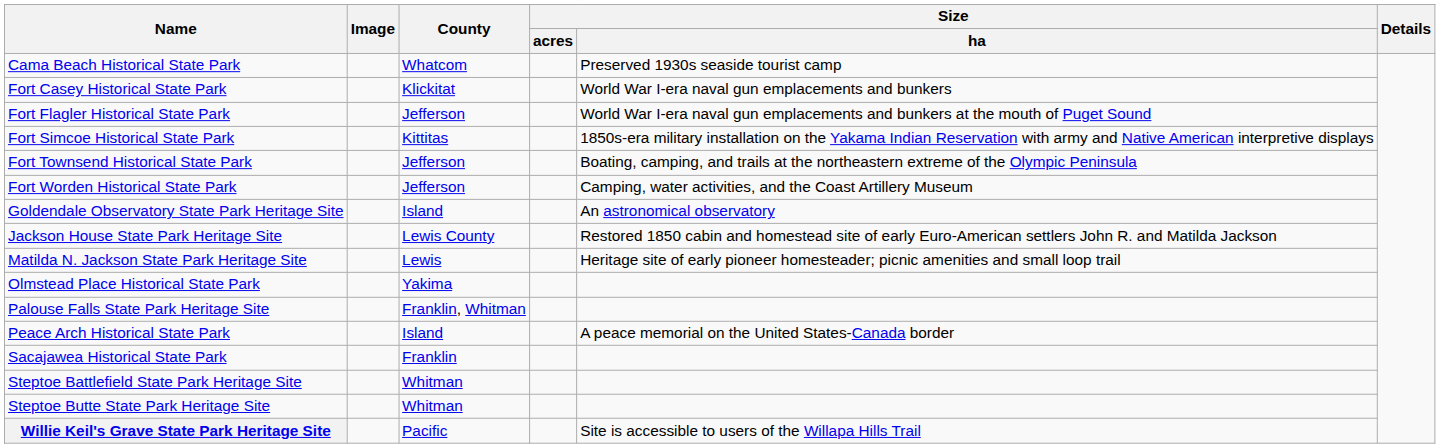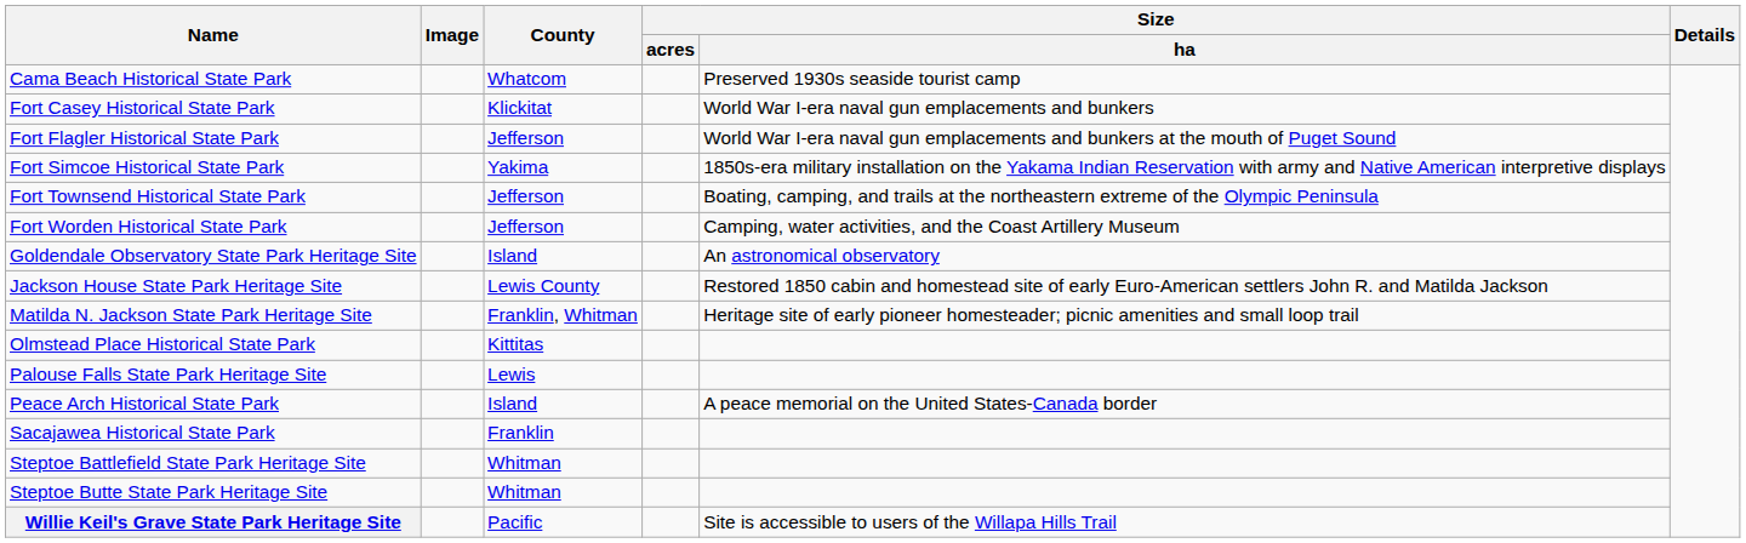 <table class="wikitable sortable plainrowheaders">
 <tr>
 <th scope="col" rowspan=2>Name</th>
 <th rowspan="2">Image</th>
 <th rowspan="2" scope="col">County</th>
 <th scope="col" colspan=2>Size</th>
 <th scope="col" class="unsortable" rowspan=2>Details</th>
 </tr>
 <tr>
 <th>acres</th>
 <th>ha</th>
 </tr>
 <tr>
 <td><a href='#'>Cama Beach Historical State Park</a></td>
 <td></td>
 <td><a href='#'>Whatcom</a></td>
 <td></td>
 <td>Preserved 1930s seaside tourist camp</td>
 </tr>
 <tr>
 <td><a href='#'>Fort Casey Historical State Park</a></td>
 <td></td>
 <td><a href='#'>Klickitat</a></td>
 <td></td>
 <td>World War I-era naval gun emplacements and bunkers</td>
 </tr>
 <tr>
 <td><a href='#'>Fort Flagler Historical State Park</a></td>
 <td></td>
 <td><a href='#'>Jefferson</a></td>
 <td></td>
 <td>World War I-era naval gun emplacements and bunkers at the mouth of <a href='#'>Puget Sound</a></td>
 </tr>
 <tr>
 <td><a href='#'>Fort Simcoe Historical State Park</a></td>
 <td></td>
-<td><a href='#'>Kittitas</a></td>
+<td><a href='#'>Yakima</a></td>
 <td></td>
 <td>1850s-era military installation on the <a href='#'>Yakama Indian Reservation</a> with army and <a href='#'>Native American</a> interpretive displays</td>
 </tr>
 <tr>
 <td><a href='#'>Fort Townsend Historical State Park</a></td>
 <td></td>
 <td><a href='#'>Jefferson</a></td>
 <td></td>
 <td>Boating, camping, and trails at the northeastern extreme of the <a href='#'>Olympic Peninsula</a></td>
 </tr>
 <tr>
 <td><a href='#'>Fort Worden Historical State Park</a></td>
 <td></td>
 <td><a href='#'>Jefferson</a></td>
 <td></td>
 <td>Camping, water activities, and the Coast Artillery Museum</td>
 </tr>
 <tr>
 <td><a href='#'>Goldendale Observatory State Park Heritage Site</a></td>
 <td></td>
 <td><a href='#'>Island</a></td>
 <td></td>
 <td>An <a href='#'>astronomical observatory</a></td>
 </tr>
 <tr>
 <td><a href='#'>Jackson House State Park Heritage Site</a></td>
 <td></td>
 <td><a href='#'>Lewis County</a></td>
 <td></td>
 <td>Restored 1850 cabin and homestead site of early Euro-American settlers John R. and Matilda Jackson</td>
 </tr>
 <tr>
 <td><a href='#'>Matilda N. Jackson State Park Heritage Site</a></td>
 <td></td>
-<td><a href='#'>Lewis</a></td>
+<td><a href='#'>Franklin</a>, <a href='#'>Whitman</a></td>
 <td></td>
 <td>Heritage site of early pioneer homesteader; picnic amenities and small loop trail</td>
 </tr>
 <tr>
 <td><a href='#'>Olmstead Place Historical State Park</a></td>
 <td></td>
-<td><a href='#'>Yakima</a></td>
+<td><a href='#'>Kittitas</a></td>
 <td></td>
 <td> </td>
 </tr>
 <tr>
 <td><a href='#'>Palouse Falls State Park Heritage Site</a></td>
 <td></td>
-<td><a href='#'>Franklin</a>, <a href='#'>Whitman</a></td>
+<td><a href='#'>Lewis</a></td>
 <td></td>
 <td> </td>
 </tr>
 <tr>
 <td><a href='#'>Peace Arch Historical State Park</a></td>
 <td></td>
 <td><a href='#'>Island</a></td>
 <td></td>
 <td>A peace memorial on the United States-<a href='#'>Canada</a> border</td>
 </tr>
 <tr>
 <td><a href='#'>Sacajawea Historical State Park</a></td>
 <td></td>
 <td><a href='#'>Franklin</a></td>
 <td></td>
 <td> </td>
 </tr>
 <tr>
 <td><a href='#'>Steptoe Battlefield State Park Heritage Site</a></td>
 <td></td>
 <td><a href='#'>Whitman</a></td>
 <td></td>
 <td> </td>
 </tr>
 <tr>
 <td><a href='#'>Steptoe Butte State Park Heritage Site</a></td>
 <td></td>
 <td><a href='#'>Whitman</a></td>
 <td></td>
 <td> </td>
 </tr>
 <tr>
 <th scope="row"><a href='#'>Willie Keil's Grave State Park Heritage Site</a></th>
 <td></td>
 <td><a href='#'>Pacific</a></td>
 <td></td>
 <td>Site is accessible to users of the <a href='#'>Willapa Hills Trail</a></td>
 </tr>
 </table>
